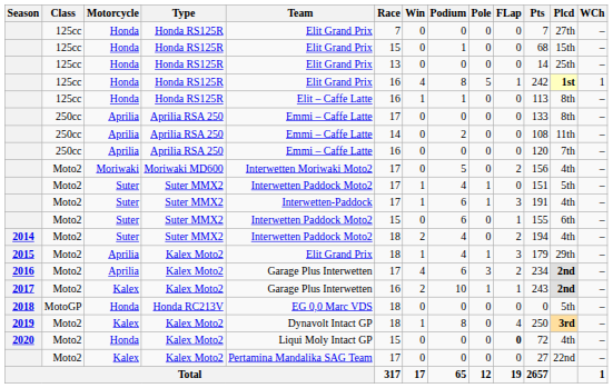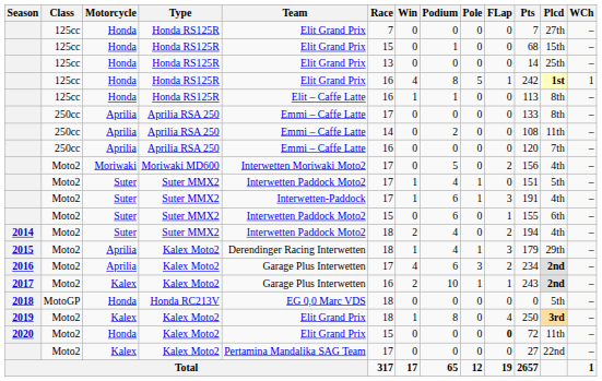 <table class="wikitable">
 <tr>
 <th>Season</th>
 <th>Class</th>
 <th>Motorcycle</th>
 <th>Type</th>
 <th>Team</th>
 <th>Race</th>
 <th>Win</th>
 <th>Podium</th>
 <th>Pole</th>
 <th>FLap</th>
 <th>Pts</th>
 <th>Plcd</th>
 <th>WCh</th>
 </tr>
 <tr align="right">
 <th></th>
 <td>125cc</td>
 <td><a href='#'>Honda</a></td>
 <td><a href='#'>Honda RS125R</a></td>
 <td><a href='#'>Elit Grand Prix</a></td>
 <td>7</td>
 <td>0</td>
 <td>0</td>
 <td>0</td>
 <td>0</td>
 <td>7</td>
 <td>27th</td>
 <td>–</td>
 </tr>
 <tr align="right">
 <th></th>
 <td>125cc</td>
 <td><a href='#'>Honda</a></td>
 <td><a href='#'>Honda RS125R</a></td>
 <td><a href='#'>Elit Grand Prix</a></td>
 <td>15</td>
 <td>0</td>
 <td>1</td>
 <td>0</td>
 <td>0</td>
 <td>68</td>
 <td>15th</td>
 <td>–</td>
 </tr>
 <tr align="right">
 <th></th>
 <td>125cc</td>
 <td><a href='#'>Honda</a></td>
 <td><a href='#'>Honda RS125R</a></td>
 <td><a href='#'>Elit Grand Prix</a></td>
 <td>13</td>
 <td>0</td>
 <td>0</td>
 <td>0</td>
 <td>0</td>
 <td>14</td>
 <td>25th</td>
 <td>–</td>
 </tr>
 <tr align="right">
 <th></th>
 <td>125cc</td>
 <td><a href='#'>Honda</a></td>
 <td><a href='#'>Honda RS125R</a></td>
 <td><a href='#'>Elit Grand Prix</a></td>
 <td>16</td>
 <td>4</td>
 <td>8</td>
 <td>5</td>
 <td>1</td>
 <td>242</td>
 <td style="background:#FFFFBF;"><strong>1st</strong></td>
 <td>1</td>
 </tr>
 <tr align="right">
 <th></th>
 <td>125cc</td>
 <td><a href='#'>Honda</a></td>
 <td><a href='#'>Honda RS125R</a></td>
 <td><a href='#'>Elit – Caffe Latte</a></td>
 <td>16</td>
 <td>1</td>
 <td>1</td>
 <td>0</td>
 <td>0</td>
 <td>113</td>
 <td>8th</td>
 <td>–</td>
 </tr>
 <tr align="right">
 <th></th>
 <td>250cc</td>
 <td><a href='#'>Aprilia</a></td>
 <td><a href='#'>Aprilia RSA 250</a></td>
 <td><a href='#'>Emmi – Caffe Latte</a></td>
 <td>17</td>
 <td>0</td>
 <td>0</td>
 <td>0</td>
 <td>0</td>
 <td>133</td>
 <td>8th</td>
 <td>–</td>
 </tr>
 <tr align="right">
 <th></th>
 <td>250cc</td>
 <td><a href='#'>Aprilia</a></td>
 <td><a href='#'>Aprilia RSA 250</a></td>
 <td><a href='#'>Emmi – Caffe Latte</a></td>
 <td>14</td>
 <td>0</td>
 <td>2</td>
 <td>0</td>
 <td>0</td>
 <td>108</td>
 <td>11th</td>
 <td>–</td>
 </tr>
 <tr align="right">
 <th></th>
 <td>250cc</td>
 <td><a href='#'>Aprilia</a></td>
 <td><a href='#'>Aprilia RSA 250</a></td>
 <td><a href='#'>Emmi – Caffe Latte</a></td>
 <td>16</td>
 <td>0</td>
 <td>0</td>
 <td>0</td>
 <td>0</td>
 <td>120</td>
 <td>7th</td>
 <td>–</td>
 </tr>
 <tr align="right">
 <th></th>
 <td>Moto2</td>
 <td><a href='#'>Moriwaki</a></td>
 <td><a href='#'>Moriwaki MD600</a></td>
 <td><a href='#'>Interwetten Moriwaki Moto2</a></td>
 <td>17</td>
 <td>0</td>
 <td>5</td>
 <td>0</td>
 <td>2</td>
 <td>156</td>
 <td>4th</td>
 <td>–</td>
 </tr>
 <tr align="right">
 <th></th>
 <td>Moto2</td>
 <td><a href='#'>Suter</a></td>
 <td><a href='#'>Suter MMX2</a></td>
 <td><a href='#'>Interwetten Paddock Moto2</a></td>
 <td>17</td>
 <td>1</td>
 <td>4</td>
 <td>1</td>
 <td>0</td>
 <td>151</td>
 <td>5th</td>
 <td>–</td>
 </tr>
 <tr align="right">
 <th></th>
 <td>Moto2</td>
 <td><a href='#'>Suter</a></td>
 <td><a href='#'>Suter MMX2</a></td>
 <td><a href='#'>Interwetten-Paddock</a></td>
 <td>17</td>
 <td>1</td>
 <td>6</td>
 <td>1</td>
 <td>3</td>
 <td>191</td>
 <td>4th</td>
 <td>–</td>
 </tr>
 <tr align="right">
 <th></th>
 <td>Moto2</td>
 <td><a href='#'>Suter</a></td>
 <td><a href='#'>Suter MMX2</a></td>
 <td><a href='#'>Interwetten Paddock Moto2</a></td>
 <td>15</td>
 <td>0</td>
 <td>6</td>
 <td>0</td>
 <td>1</td>
 <td>155</td>
 <td>6th</td>
 <td>–</td>
 </tr>
 <tr align="right">
 <th><a href='#'>2014</a></th>
 <td>Moto2</td>
 <td><a href='#'>Suter</a></td>
 <td><a href='#'>Suter MMX2</a></td>
 <td><a href='#'>Interwetten Paddock Moto2</a></td>
 <td>18</td>
 <td>2</td>
 <td>4</td>
 <td>0</td>
 <td>2</td>
 <td>194</td>
 <td>4th</td>
 <td>–</td>
 </tr>
 <tr align="right">
 <th><a href='#'>2015</a></th>
 <td>Moto2</td>
 <td><a href='#'>Aprilia</a></td>
 <td><a href='#'>Kalex Moto2</a></td>
-<td><a href='#'>Elit Grand Prix</a></td>
+<td>Derendinger Racing Interwetten</td>
 <td>18</td>
 <td>1</td>
 <td>4</td>
 <td>1</td>
 <td>3</td>
 <td>179</td>
 <td>29th</td>
 <td>–</td>
 </tr>
 <tr align="right">
 <th><a href='#'>2016</a></th>
 <td>Moto2</td>
 <td><a href='#'>Aprilia</a></td>
 <td><a href='#'>Kalex Moto2</a></td>
 <td>Garage Plus Interwetten</td>
 <td>17</td>
 <td>4</td>
 <td>6</td>
 <td>3</td>
 <td>2</td>
 <td>234</td>
 <td style="background:#DFDFDF;"><strong>2nd</strong></td>
 <td>–</td>
 </tr>
 <tr align="right">
 <th><a href='#'>2017</a></th>
 <td>Moto2</td>
 <td><a href='#'>Kalex</a></td>
 <td><a href='#'>Kalex Moto2</a></td>
 <td>Garage Plus Interwetten</td>
 <td>16</td>
 <td>2</td>
 <td>10</td>
 <td>1</td>
 <td>1</td>
 <td>243</td>
 <td style="background:#DFDFDF;"><strong>2nd</strong></td>
 <td>–</td>
 </tr>
 <tr align="right">
 <th><a href='#'>2018</a></th>
 <td>MotoGP</td>
 <td><a href='#'>Honda</a></td>
 <td><a href='#'>Honda RC213V</a></td>
 <td><a href='#'>EG 0,0 Marc VDS</a></td>
 <td>18</td>
 <td>0</td>
 <td>0</td>
 <td>0</td>
 <td>0</td>
 <td>0</td>
 <td>5th</td>
 <td>–</td>
 </tr>
 <tr align="right">
 <th><a href='#'>2019</a></th>
 <td>Moto2</td>
 <td><a href='#'>Kalex</a></td>
 <td><a href='#'>Kalex Moto2</a></td>
-<td>Dynavolt Intact GP</td>
+<td><a href='#'>Elit Grand Prix</a></td>
 <td>18</td>
 <td>1</td>
 <td>8</td>
 <td>0</td>
 <td>4</td>
 <td>250</td>
 <td style="background:#ffdf9f;"><strong>3rd</strong></td>
 <td>–</td>
 </tr>
 <tr align="right">
 <th><a href='#'>2020</a></th>
 <td>Moto2</td>
 <td><a href='#'>Honda</a></td>
 <td><a href='#'>Kalex Moto2</a></td>
-<td>Liqui Moly Intact GP</td>
+<td><a href='#'>Elit Grand Prix</a></td>
 <td>15</td>
 <td>0</td>
 <td>0</td>
 <td>0</td>
 <td><strong>0</strong></td>
 <td>72</td>
-<td>4th</td>
+<td>11th</td>
 <td>–</td>
 </tr>
 <tr align="right">
 <th></th>
 <td>Moto2</td>
 <td><a href='#'>Kalex</a></td>
 <td><a href='#'>Kalex Moto2</a></td>
 <td><a href='#'>Pertamina Mandalika SAG Team</a></td>
 <td>17</td>
 <td>0</td>
 <td>0</td>
 <td>0</td>
 <td>0</td>
 <td>27</td>
 <td>22nd</td>
 <td>–</td>
 </tr>
 <tr align="right">
 <th colspan="5">Total</th>
 <td><strong>317</strong></td>
 <td><strong>17</strong></td>
 <td><strong>65</strong></td>
 <td><strong>12</strong></td>
 <td><strong>19</strong></td>
 <td><strong>2657</strong></td>
 <td></td>
 <td><strong>1</strong></td>
 </tr>
 </table>
